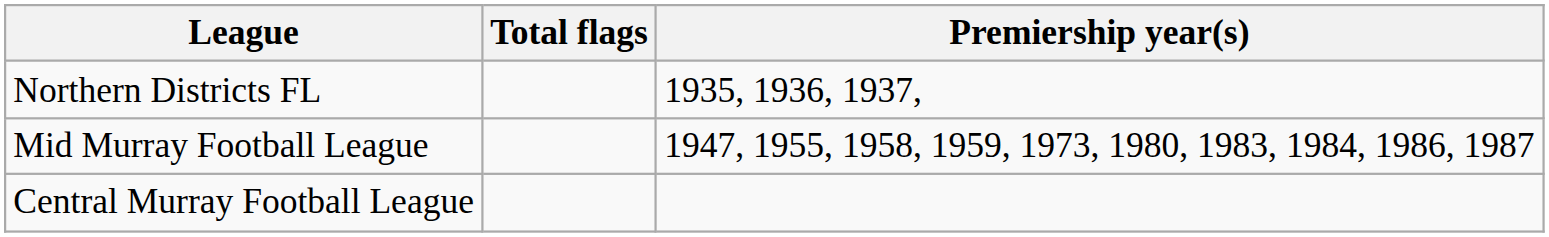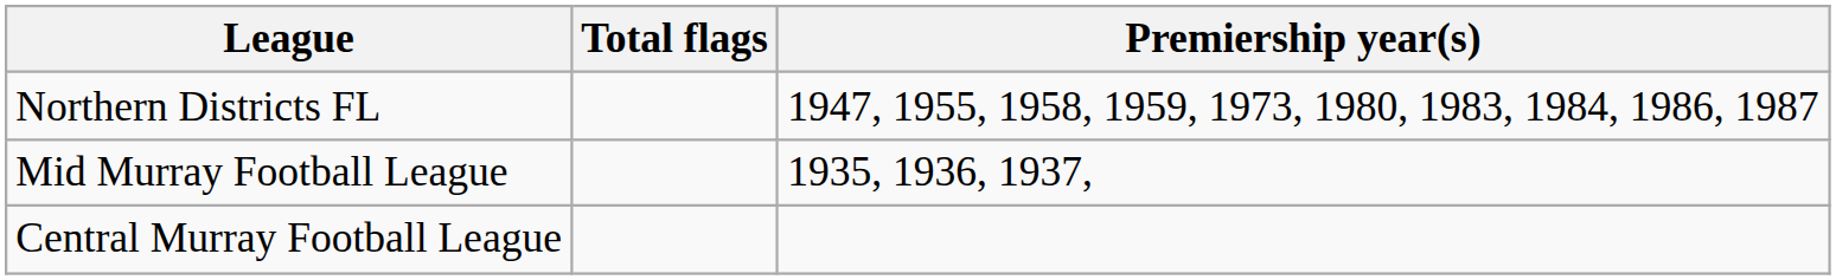 <table class="wikitable">
 <tr>
 <th>League</th>
 <th>Total flags</th>
 <th>Premiership year(s)</th>
 </tr>
 <tr>
 <td>Northern Districts FL</td>
 <td></td>
-<td>1935, 1936, 1937,</td>
+<td>1947, 1955, 1958, 1959, 1973, 1980, 1983, 1984, 1986, 1987</td>
 </tr>
 <tr>
 <td>Mid Murray Football League</td>
 <td></td>
-<td>1947, 1955, 1958, 1959, 1973, 1980, 1983, 1984, 1986, 1987</td>
+<td>1935, 1936, 1937,</td>
 </tr>
 <tr>
 <td>Central Murray Football League</td>
 <td></td>
 <td></td>
 </tr>
 </table>
